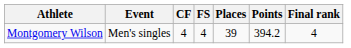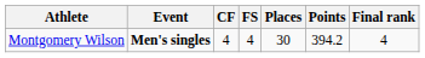 <table class="wikitable" border="1" style="font-size:90%">
 <tr>
 <th>Athlete</th>
 <th>Event</th>
 <th>CF</th>
 <th>FS</th>
 <th>Places</th>
 <th>Points</th>
 <th>Final rank</th>
 </tr>
 <tr align=center>
 <td align=left><a href='#'>Montgomery Wilson</a></td>
-<td>Men's singles</td>
+<td><strong>Men's singles</strong></td>
 <td>4</td>
 <td>4</td>
-<td>39</td>
+<td>30</td>
 <td>394.2</td>
 <td>4</td>
 </tr>
 </table>
